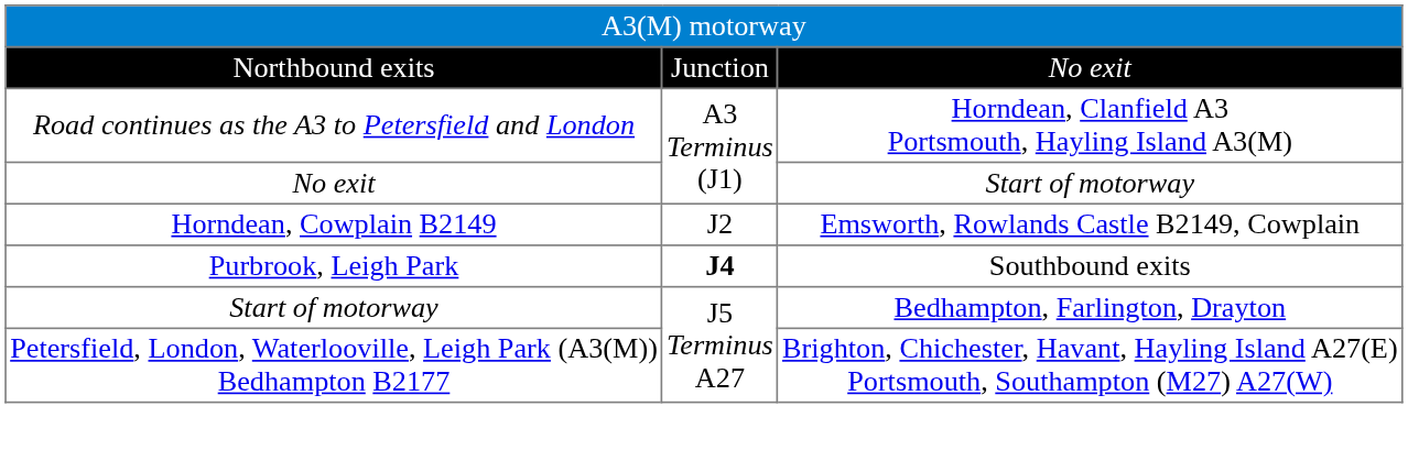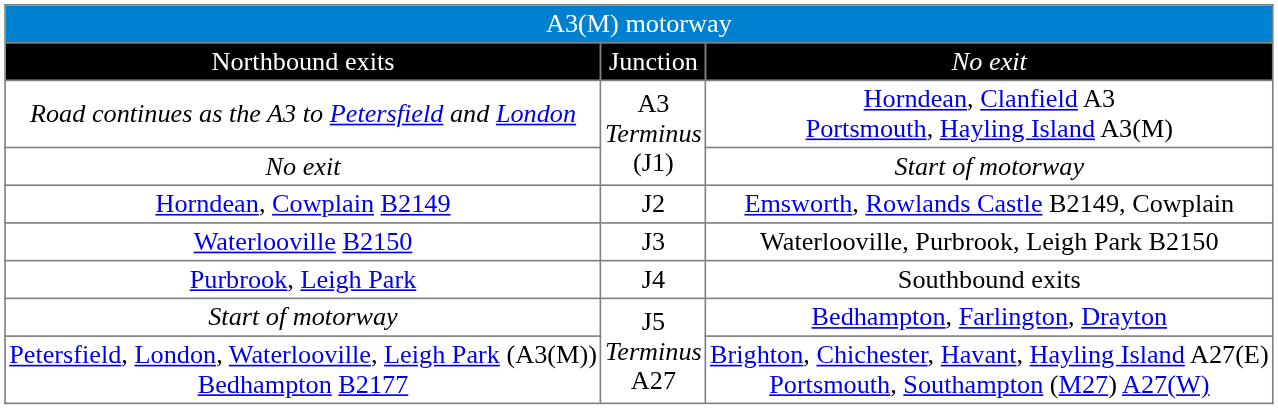 <table border=1 cellpadding=2 style="margin-left:1em; margin-bottom: 1em; border-collapse: collapse; ">
 <tr style="background:#0080d0; text-align:center; color:white; ">
 <td colspan="3">A3(M) motorway</td>
 </tr>
 <tr style="background:#000; text-align:center; color:white;">
 <td>Northbound exits</td>
 <td>Junction</td>
 <td> <em>No exit</em></td>
 </tr>
 <tr style="text-align:center;">
 <td><em>Road continues as the A3 to <a href='#'>Petersfield</a> and <a href='#'>London</a></em></td>
 <td rowspan="2">A3 <br> <em>Terminus</em> <br> (J1)</td>
 <td><a href='#'>Horndean</a>, <a href='#'>Clanfield</a> A3 <br> <a href='#'>Portsmouth</a>, <a href='#'>Hayling Island</a> A3(M)</td>
 </tr>
 <tr style="text-align:center;">
 <td> <em>No exit</em></td>
 <td><em>Start of motorway</em></td>
 </tr>
 <tr style="text-align:center;">
 <td><a href='#'>Horndean</a>, <a href='#'>Cowplain</a> <a href='#'>B2149</a></td>
 <td>J2</td>
 <td><a href='#'>Emsworth</a>, <a href='#'>Rowlands Castle</a> B2149, Cowplain</td>
 </tr>
 <tr style="text-align:center;">
+<td><a href='#'>Waterlooville</a> <a href='#'>B2150</a></td>
+<td>J3</td>
+<td>Waterlooville, Purbrook, Leigh Park B2150</td>
+</tr>
+<tr style="text-align:center;">
 <td><a href='#'>Purbrook</a>, <a href='#'>Leigh Park</a></td>
-<td><strong>J4</strong></td>
+<td>J4</td>
 <td>Southbound exits</td>
 </tr>
 <tr style="text-align:center;">
 <td><em>Start of motorway</em></td>
 <td rowspan="2">J5 <br> <em>Terminus</em> <br> A27</td>
 <td><a href='#'>Bedhampton</a>, <a href='#'>Farlington</a>, <a href='#'>Drayton</a></td>
 </tr>
 <tr style="text-align:center;">
 <td><a href='#'>Petersfield</a>, <a href='#'>London</a>, <a href='#'>Waterlooville</a>, <a href='#'>Leigh Park</a> (A3(M)) <br> <a href='#'>Bedhampton</a> <a href='#'>B2177</a></td>
 <td><a href='#'>Brighton</a>, <a href='#'>Chichester</a>, <a href='#'>Havant</a>, <a href='#'>Hayling Island</a> A27(E) <br> <a href='#'>Portsmouth</a>, <a href='#'>Southampton</a> (<a href='#'>M27</a>) <a href='#'>A27(W)</a></td>
 </tr>
 </table>
